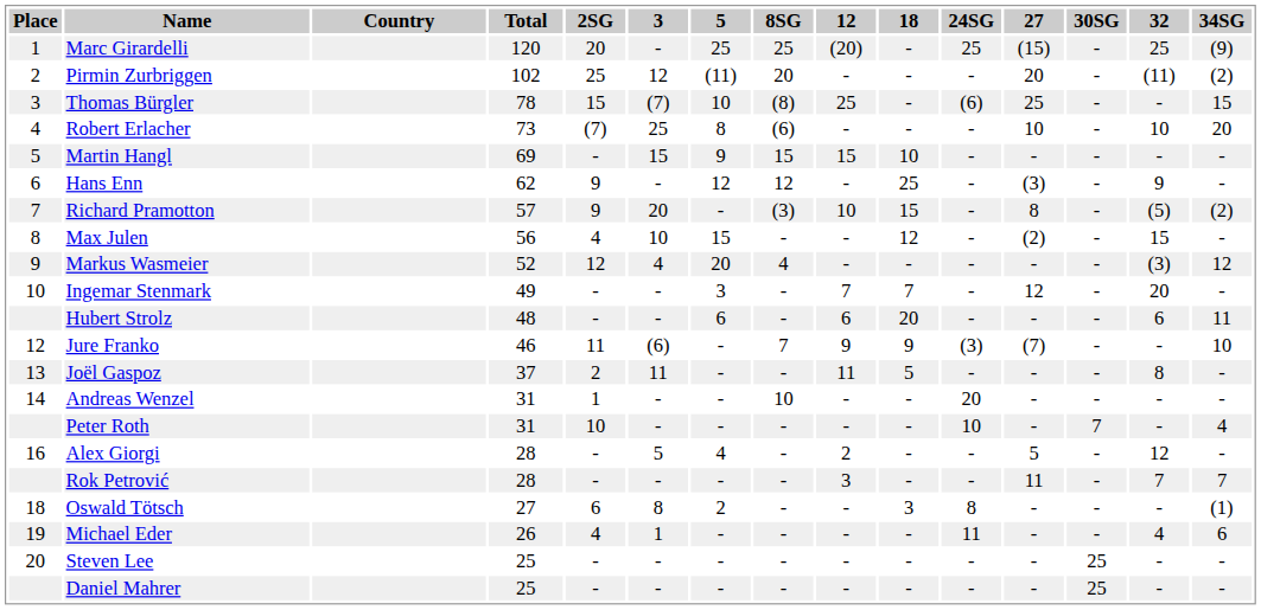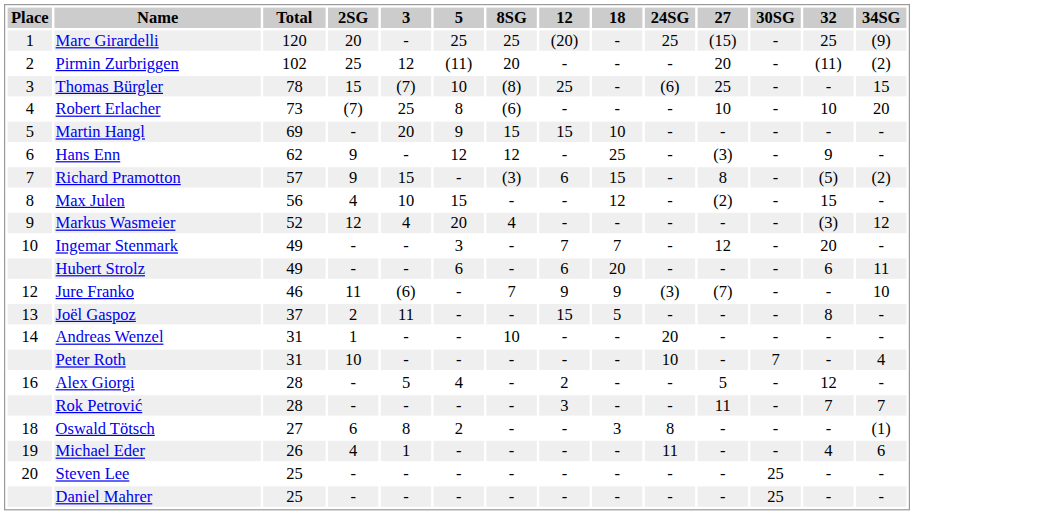 <table border="0" style="border: 1px solid #999; background-color:#FFFFFF; text-align:center; font-size:86%; line-height:15px;">
 <tr align="center" bgcolor="#CCCCCC">
 <th width=35>Place</th>
 <th width=170>Name</th>
-<th width=120>Country</th>
 <th width=50>Total</th>
 <th width=40>2SG</th>
 <th width=40>3</th>
 <th width=40>5</th>
 <th width=40>8SG</th>
 <th width=40>12</th>
 <th width=40>18</th>
 <th width=40>24SG</th>
 <th width=40>27</th>
 <th width=40>30SG</th>
 <th width=40>32</th>
 <th width=40>34SG</th>
 </tr>
 <tr bgcolor="#EFEFEF">
 <td>1</td>
 <td align="left"><a href='#'>Marc Girardelli</a></td>
-<td align="left"></td>
 <td>120</td>
 <td>20</td>
 <td>-</td>
 <td>25</td>
 <td>25</td>
 <td>(20)</td>
 <td>-</td>
 <td>25</td>
 <td>(15)</td>
 <td>-</td>
 <td>25</td>
 <td>(9)</td>
 </tr>
 <tr>
 <td>2</td>
 <td align="left"><a href='#'>Pirmin Zurbriggen</a></td>
-<td align="left"></td>
 <td>102</td>
 <td>25</td>
 <td>12</td>
 <td>(11)</td>
 <td>20</td>
 <td>-</td>
 <td>-</td>
 <td>-</td>
 <td>20</td>
 <td>-</td>
 <td>(11)</td>
 <td>(2)</td>
 </tr>
 <tr bgcolor="#EFEFEF">
 <td>3</td>
 <td align="left"><a href='#'>Thomas Bürgler</a></td>
-<td align="left"></td>
 <td>78</td>
 <td>15</td>
 <td>(7)</td>
 <td>10</td>
 <td>(8)</td>
 <td>25</td>
 <td>-</td>
 <td>(6)</td>
 <td>25</td>
 <td>-</td>
 <td>-</td>
 <td>15</td>
 </tr>
 <tr>
 <td>4</td>
 <td align="left"><a href='#'>Robert Erlacher</a></td>
-<td align="left"></td>
 <td>73</td>
 <td>(7)</td>
 <td>25</td>
 <td>8</td>
 <td>(6)</td>
 <td>-</td>
 <td>-</td>
 <td>-</td>
 <td>10</td>
 <td>-</td>
 <td>10</td>
 <td>20</td>
 </tr>
 <tr bgcolor="#EFEFEF">
 <td>5</td>
 <td align="left"><a href='#'>Martin Hangl</a></td>
-<td align="left"></td>
 <td>69</td>
 <td>-</td>
-<td>15</td>
+<td>20</td>
 <td>9</td>
 <td>15</td>
 <td>15</td>
 <td>10</td>
 <td>-</td>
 <td>-</td>
 <td>-</td>
 <td>-</td>
 <td>-</td>
 </tr>
 <tr>
 <td>6</td>
 <td align="left"><a href='#'>Hans Enn</a></td>
-<td align="left"></td>
 <td>62</td>
 <td>9</td>
 <td>-</td>
 <td>12</td>
 <td>12</td>
 <td>-</td>
 <td>25</td>
 <td>-</td>
 <td>(3)</td>
 <td>-</td>
 <td>9</td>
 <td>-</td>
 </tr>
 <tr bgcolor="#EFEFEF">
 <td>7</td>
 <td align="left"><a href='#'>Richard Pramotton</a></td>
-<td align="left"></td>
 <td>57</td>
 <td>9</td>
-<td>20</td>
+<td>15</td>
 <td>-</td>
 <td>(3)</td>
-<td>10</td>
+<td>6</td>
 <td>15</td>
 <td>-</td>
 <td>8</td>
 <td>-</td>
 <td>(5)</td>
 <td>(2)</td>
 </tr>
 <tr>
 <td>8</td>
 <td align="left"><a href='#'>Max Julen</a></td>
-<td align="left"></td>
 <td>56</td>
 <td>4</td>
 <td>10</td>
 <td>15</td>
 <td>-</td>
 <td>-</td>
 <td>12</td>
 <td>-</td>
 <td>(2)</td>
 <td>-</td>
 <td>15</td>
 <td>-</td>
 </tr>
 <tr bgcolor="#EFEFEF">
 <td>9</td>
 <td align="left"><a href='#'>Markus Wasmeier</a></td>
-<td align="left"></td>
 <td>52</td>
 <td>12</td>
 <td>4</td>
 <td>20</td>
 <td>4</td>
 <td>-</td>
 <td>-</td>
 <td>-</td>
 <td>-</td>
 <td>-</td>
 <td>(3)</td>
 <td>12</td>
 </tr>
 <tr>
 <td>10</td>
 <td align="left"><a href='#'>Ingemar Stenmark</a></td>
-<td align="left"></td>
 <td>49</td>
 <td>-</td>
 <td>-</td>
 <td>3</td>
 <td>-</td>
 <td>7</td>
 <td>7</td>
 <td>-</td>
 <td>12</td>
 <td>-</td>
 <td>20</td>
 <td>-</td>
 </tr>
 <tr bgcolor="#EFEFEF">
 <td></td>
 <td align="left"><a href='#'>Hubert Strolz</a></td>
-<td align="left"></td>
-<td>48</td>
+<td>49</td>
 <td>-</td>
 <td>-</td>
 <td>6</td>
 <td>-</td>
 <td>6</td>
 <td>20</td>
 <td>-</td>
 <td>-</td>
 <td>-</td>
 <td>6</td>
 <td>11</td>
 </tr>
 <tr>
 <td>12</td>
 <td align="left"><a href='#'>Jure Franko</a></td>
-<td align="left"></td>
 <td>46</td>
 <td>11</td>
 <td>(6)</td>
 <td>-</td>
 <td>7</td>
 <td>9</td>
 <td>9</td>
 <td>(3)</td>
 <td>(7)</td>
 <td>-</td>
 <td>-</td>
 <td>10</td>
 </tr>
 <tr bgcolor="#EFEFEF">
 <td>13</td>
 <td align="left"><a href='#'>Joël Gaspoz</a></td>
-<td align="left"></td>
 <td>37</td>
 <td>2</td>
 <td>11</td>
 <td>-</td>
 <td>-</td>
-<td>11</td>
+<td>15</td>
 <td>5</td>
 <td>-</td>
 <td>-</td>
 <td>-</td>
 <td>8</td>
 <td>-</td>
 </tr>
 <tr>
 <td>14</td>
 <td align="left"><a href='#'>Andreas Wenzel</a></td>
-<td align="left"></td>
 <td>31</td>
 <td>1</td>
 <td>-</td>
 <td>-</td>
 <td>10</td>
 <td>-</td>
 <td>-</td>
 <td>20</td>
 <td>-</td>
 <td>-</td>
 <td>-</td>
 <td>-</td>
 </tr>
 <tr bgcolor="#EFEFEF">
 <td></td>
 <td align="left"><a href='#'>Peter Roth</a></td>
-<td align="left"></td>
 <td>31</td>
 <td>10</td>
 <td>-</td>
 <td>-</td>
 <td>-</td>
 <td>-</td>
 <td>-</td>
 <td>10</td>
 <td>-</td>
 <td>7</td>
 <td>-</td>
 <td>4</td>
 </tr>
 <tr>
 <td>16</td>
 <td align="left"><a href='#'>Alex Giorgi</a></td>
-<td align="left"></td>
 <td>28</td>
 <td>-</td>
 <td>5</td>
 <td>4</td>
 <td>-</td>
 <td>2</td>
 <td>-</td>
 <td>-</td>
 <td>5</td>
 <td>-</td>
 <td>12</td>
 <td>-</td>
 </tr>
 <tr bgcolor="#EFEFEF">
 <td></td>
 <td align="left"><a href='#'>Rok Petrović</a></td>
-<td align="left"></td>
 <td>28</td>
 <td>-</td>
 <td>-</td>
 <td>-</td>
 <td>-</td>
 <td>3</td>
 <td>-</td>
 <td>-</td>
 <td>11</td>
 <td>-</td>
 <td>7</td>
 <td>7</td>
 </tr>
 <tr>
 <td>18</td>
 <td align="left"><a href='#'>Oswald Tötsch</a></td>
-<td align="left"></td>
 <td>27</td>
 <td>6</td>
 <td>8</td>
 <td>2</td>
 <td>-</td>
 <td>-</td>
 <td>3</td>
 <td>8</td>
 <td>-</td>
 <td>-</td>
 <td>-</td>
 <td>(1)</td>
 </tr>
 <tr bgcolor="#EFEFEF">
 <td>19</td>
 <td align="left"><a href='#'>Michael Eder</a></td>
-<td align="left"></td>
 <td>26</td>
 <td>4</td>
 <td>1</td>
 <td>-</td>
 <td>-</td>
 <td>-</td>
 <td>-</td>
 <td>11</td>
 <td>-</td>
 <td>-</td>
 <td>4</td>
 <td>6</td>
 </tr>
 <tr>
 <td>20</td>
 <td align="left"><a href='#'>Steven Lee</a></td>
-<td align="left"></td>
 <td>25</td>
 <td>-</td>
 <td>-</td>
 <td>-</td>
 <td>-</td>
 <td>-</td>
 <td>-</td>
 <td>-</td>
 <td>-</td>
 <td>25</td>
 <td>-</td>
 <td>-</td>
 </tr>
 <tr bgcolor="#EFEFEF">
 <td></td>
 <td align="left"><a href='#'>Daniel Mahrer</a></td>
-<td align="left"></td>
 <td>25</td>
 <td>-</td>
 <td>-</td>
 <td>-</td>
 <td>-</td>
 <td>-</td>
 <td>-</td>
 <td>-</td>
 <td>-</td>
 <td>25</td>
 <td>-</td>
 <td>-</td>
 </tr>
 </table>
